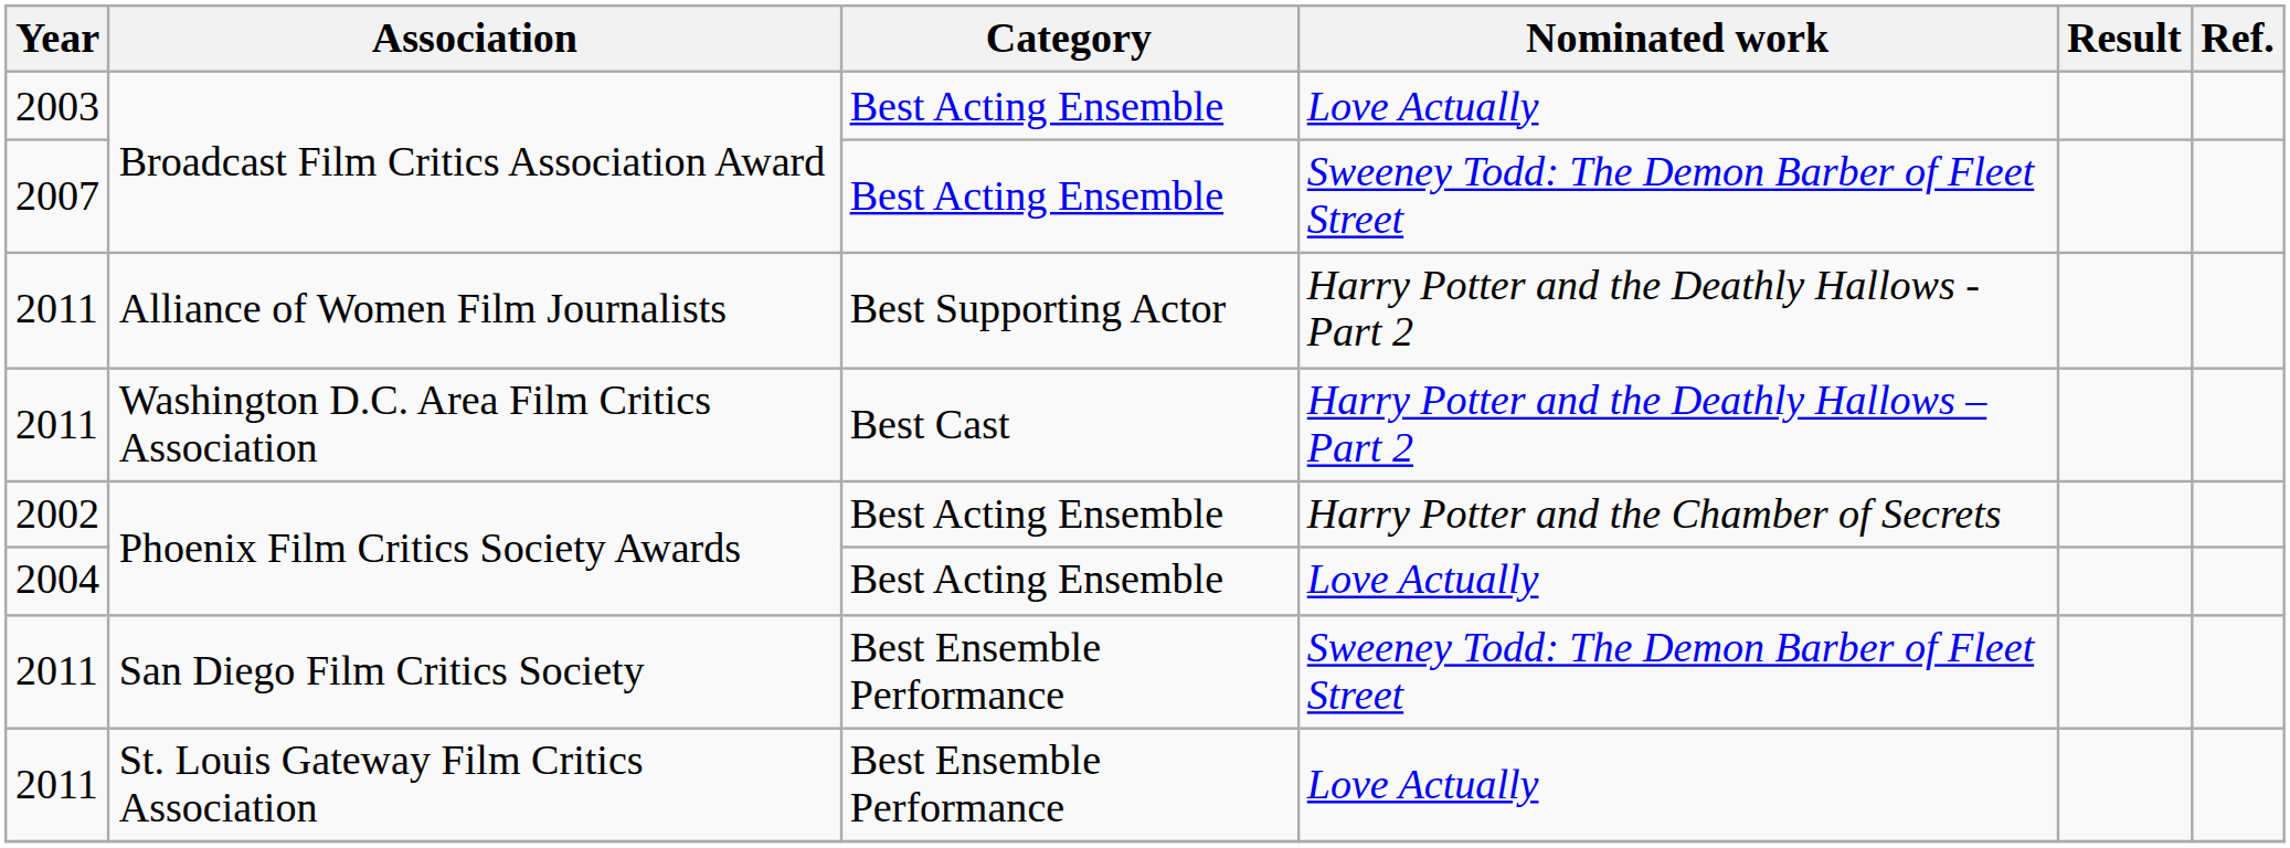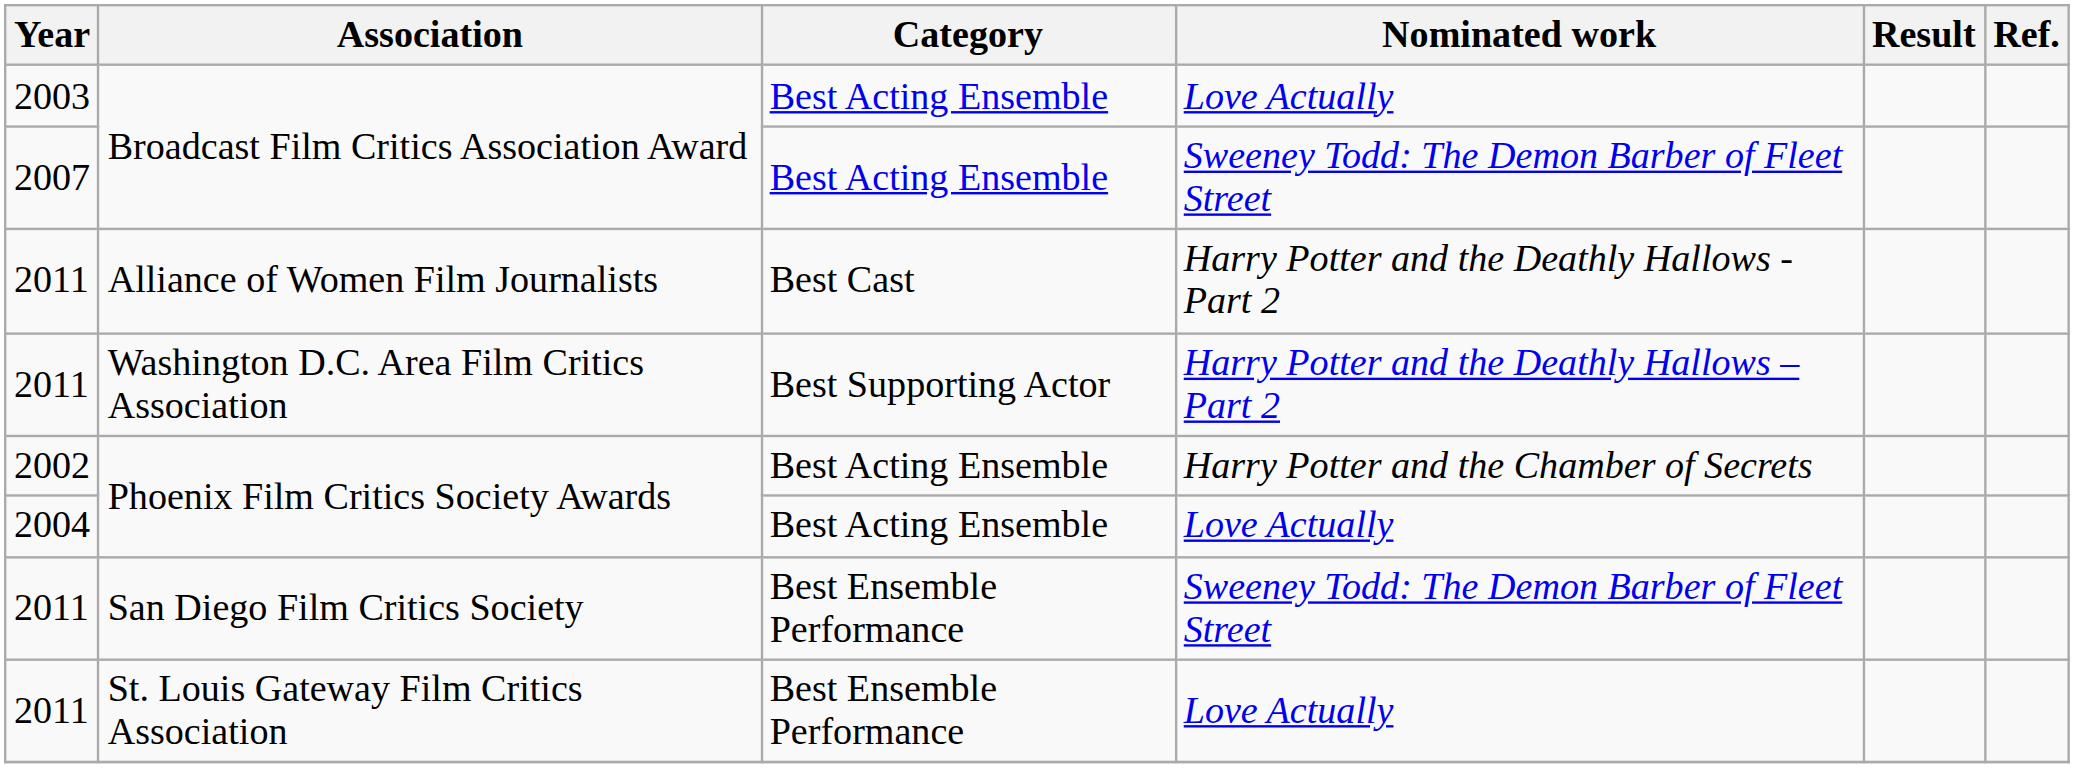 <table class="wikitable">
 <tr>
 <th>Year</th>
 <th>Association</th>
 <th>Category</th>
 <th>Nominated work</th>
 <th>Result</th>
 <th>Ref.</th>
 </tr>
 <tr>
 <td>2003</td>
 <td rowspan=2>Broadcast Film Critics Association Award</td>
 <td><a href='#'>Best Acting Ensemble</a></td>
 <td><em><a href='#'>Love Actually</a></em></td>
 <td></td>
 <td></td>
 </tr>
 <tr>
 <td>2007</td>
 <td><a href='#'>Best Acting Ensemble</a></td>
 <td><em><a href='#'>Sweeney Todd: The Demon Barber of Fleet Street</a></em></td>
 <td></td>
 <td></td>
 </tr>
 <tr>
 <td>2011</td>
 <td>Alliance of Women Film Journalists</td>
-<td>Best Supporting Actor</td>
+<td>Best Cast</td>
 <td><em>Harry Potter and the Deathly Hallows - Part 2</em></td>
 <td></td>
 <td></td>
 </tr>
 <tr>
 <td>2011</td>
 <td>Washington D.C. Area Film Critics Association</td>
-<td>Best Cast</td>
+<td>Best Supporting Actor</td>
 <td><em><a href='#'>Harry Potter and the Deathly Hallows – Part 2</a></em></td>
 <td></td>
 <td></td>
 </tr>
 <tr>
 <td>2002</td>
 <td rowspan=2>Phoenix Film Critics Society Awards</td>
 <td>Best Acting Ensemble</td>
 <td><em>Harry Potter and the Chamber of Secrets</em></td>
 <td></td>
 <td></td>
 </tr>
 <tr>
 <td>2004</td>
 <td>Best Acting Ensemble</td>
 <td><em><a href='#'>Love Actually</a></em></td>
 <td></td>
 <td></td>
 </tr>
 <tr>
 <td>2011</td>
 <td>San Diego Film Critics Society</td>
 <td>Best Ensemble Performance</td>
 <td><em><a href='#'>Sweeney Todd: The Demon Barber of Fleet Street</a></em></td>
 <td></td>
 <td></td>
 </tr>
 <tr>
 <td>2011</td>
 <td>St. Louis Gateway Film Critics Association</td>
 <td>Best Ensemble Performance</td>
 <td><em><a href='#'>Love Actually</a></em></td>
 <td></td>
 <td></td>
 </tr>
 <tr>
 </tr>
 </table>
